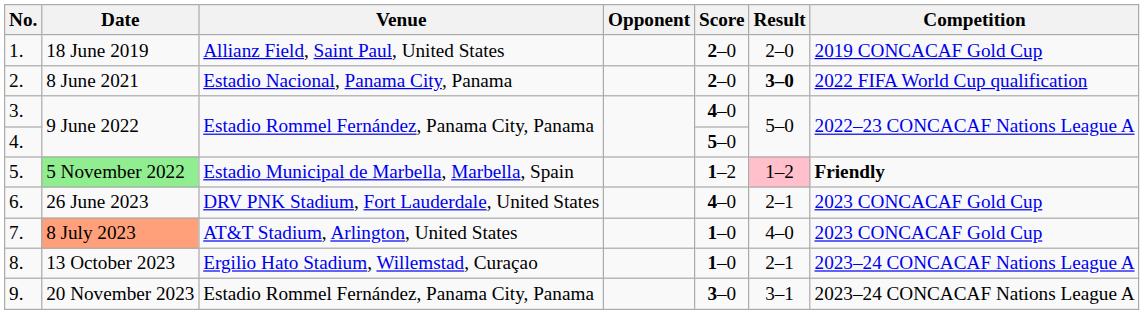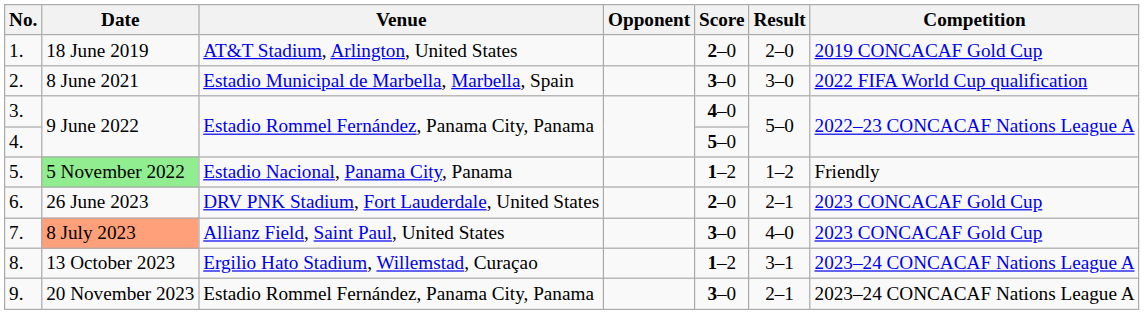 <table class="wikitable" style="font-size:100%;">
 <tr>
 <th>No.</th>
 <th>Date</th>
 <th>Venue</th>
 <th>Opponent</th>
 <th>Score</th>
 <th>Result</th>
 <th>Competition</th>
 </tr>
 <tr>
 <td>1.</td>
 <td>18 June 2019</td>
-<td><a href='#'>Allianz Field</a>, <a href='#'>Saint Paul</a>, United States</td>
+<td><a href='#'>AT&T Stadium</a>, <a href='#'>Arlington</a>, United States</td>
 <td></td>
 <td align=center><strong>2</strong>–0</td>
 <td align=center>2–0</td>
 <td><a href='#'>2019 CONCACAF Gold Cup</a></td>
 </tr>
 <tr>
 <td>2.</td>
 <td>8 June 2021</td>
-<td><a href='#'>Estadio Nacional</a>, <a href='#'>Panama City</a>, Panama</td>
+<td><a href='#'>Estadio Municipal de Marbella</a>, <a href='#'>Marbella</a>, Spain</td>
 <td></td>
-<td align=center><strong>2</strong>–0</td>
-<td align=center><strong>3–0</strong></td>
+<td align=center><strong>3</strong>–0</td>
+<td align=center>3–0</td>
 <td><a href='#'>2022 FIFA World Cup qualification</a></td>
 </tr>
 <tr>
 <td>3.</td>
 <td rowspan="2">9 June 2022</td>
 <td rowspan="2"><a href='#'>Estadio Rommel Fernández</a>, Panama City, Panama</td>
 <td rowspan="2"></td>
 <td align=center><strong>4</strong>–0</td>
 <td rowspan="2" align=center>5–0</td>
 <td rowspan="2"><a href='#'>2022–23 CONCACAF Nations League A</a></td>
 </tr>
 <tr>
 <td>4.</td>
 <td align=center><strong>5</strong>–0</td>
 </tr>
 <tr>
 <td>5.</td>
 <td style="background: lightgreen;">5 November 2022</td>
-<td><a href='#'>Estadio Municipal de Marbella</a>, <a href='#'>Marbella</a>, Spain</td>
+<td><a href='#'>Estadio Nacional</a>, <a href='#'>Panama City</a>, Panama</td>
 <td></td>
 <td align=center><strong>1</strong>–2</td>
-<td align=center style="background: pink;">1–2</td>
-<td><strong>Friendly</strong></td>
+<td align=center>1–2</td>
+<td>Friendly</td>
 </tr>
 <tr>
 <td>6.</td>
 <td>26 June 2023</td>
 <td><a href='#'>DRV PNK Stadium</a>, <a href='#'>Fort Lauderdale</a>, United States</td>
 <td></td>
-<td align=center><strong>4</strong>–0</td>
+<td align=center><strong>2</strong>–0</td>
 <td align=center>2–1</td>
 <td><a href='#'>2023 CONCACAF Gold Cup</a></td>
 </tr>
 <tr>
 <td>7.</td>
 <td style="background: lightsalmon;">8 July 2023</td>
-<td><a href='#'>AT&T Stadium</a>, <a href='#'>Arlington</a>, United States</td>
+<td><a href='#'>Allianz Field</a>, <a href='#'>Saint Paul</a>, United States</td>
 <td></td>
-<td align=center><strong>1</strong>–0</td>
+<td align=center><strong>3</strong>–0</td>
 <td align=center>4–0</td>
 <td><a href='#'>2023 CONCACAF Gold Cup</a></td>
 </tr>
 <tr>
 <td>8.</td>
 <td>13 October 2023</td>
 <td><a href='#'>Ergilio Hato Stadium</a>, <a href='#'>Willemstad</a>, Curaçao</td>
 <td></td>
-<td align=center><strong>1</strong>–0</td>
-<td align=center>2–1</td>
+<td align=center><strong>1</strong>–2</td>
+<td align=center>3–1</td>
 <td><a href='#'>2023–24 CONCACAF Nations League A</a></td>
 </tr>
 <tr>
 <td>9.</td>
 <td>20 November 2023</td>
 <td>Estadio Rommel Fernández, Panama City, Panama</td>
 <td></td>
 <td align=center><strong>3</strong>–0</td>
-<td align=center>3–1</td>
+<td align=center>2–1</td>
 <td>2023–24 CONCACAF Nations League A</td>
 </tr>
 </table>
